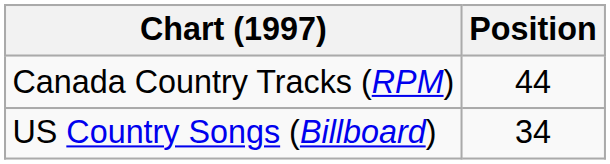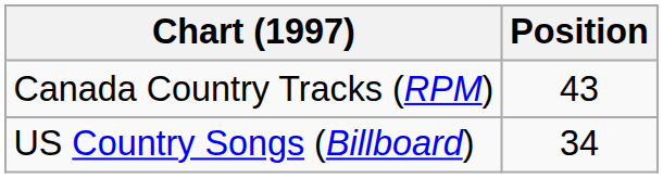 <table class="wikitable sortable">
 <tr>
 <th scope="col">Chart (1997)</th>
 <th scope="col">Position</th>
 </tr>
 <tr>
 <td>Canada Country Tracks (<em><a href='#'>RPM</a></em>)</td>
-<td align="center">44</td>
+<td align="center">43</td>
 </tr>
 <tr>
 <td>US <a href='#'>Country Songs</a> (<em><a href='#'>Billboard</a></em>)</td>
 <td align="center">34</td>
 </tr>
 </table>
